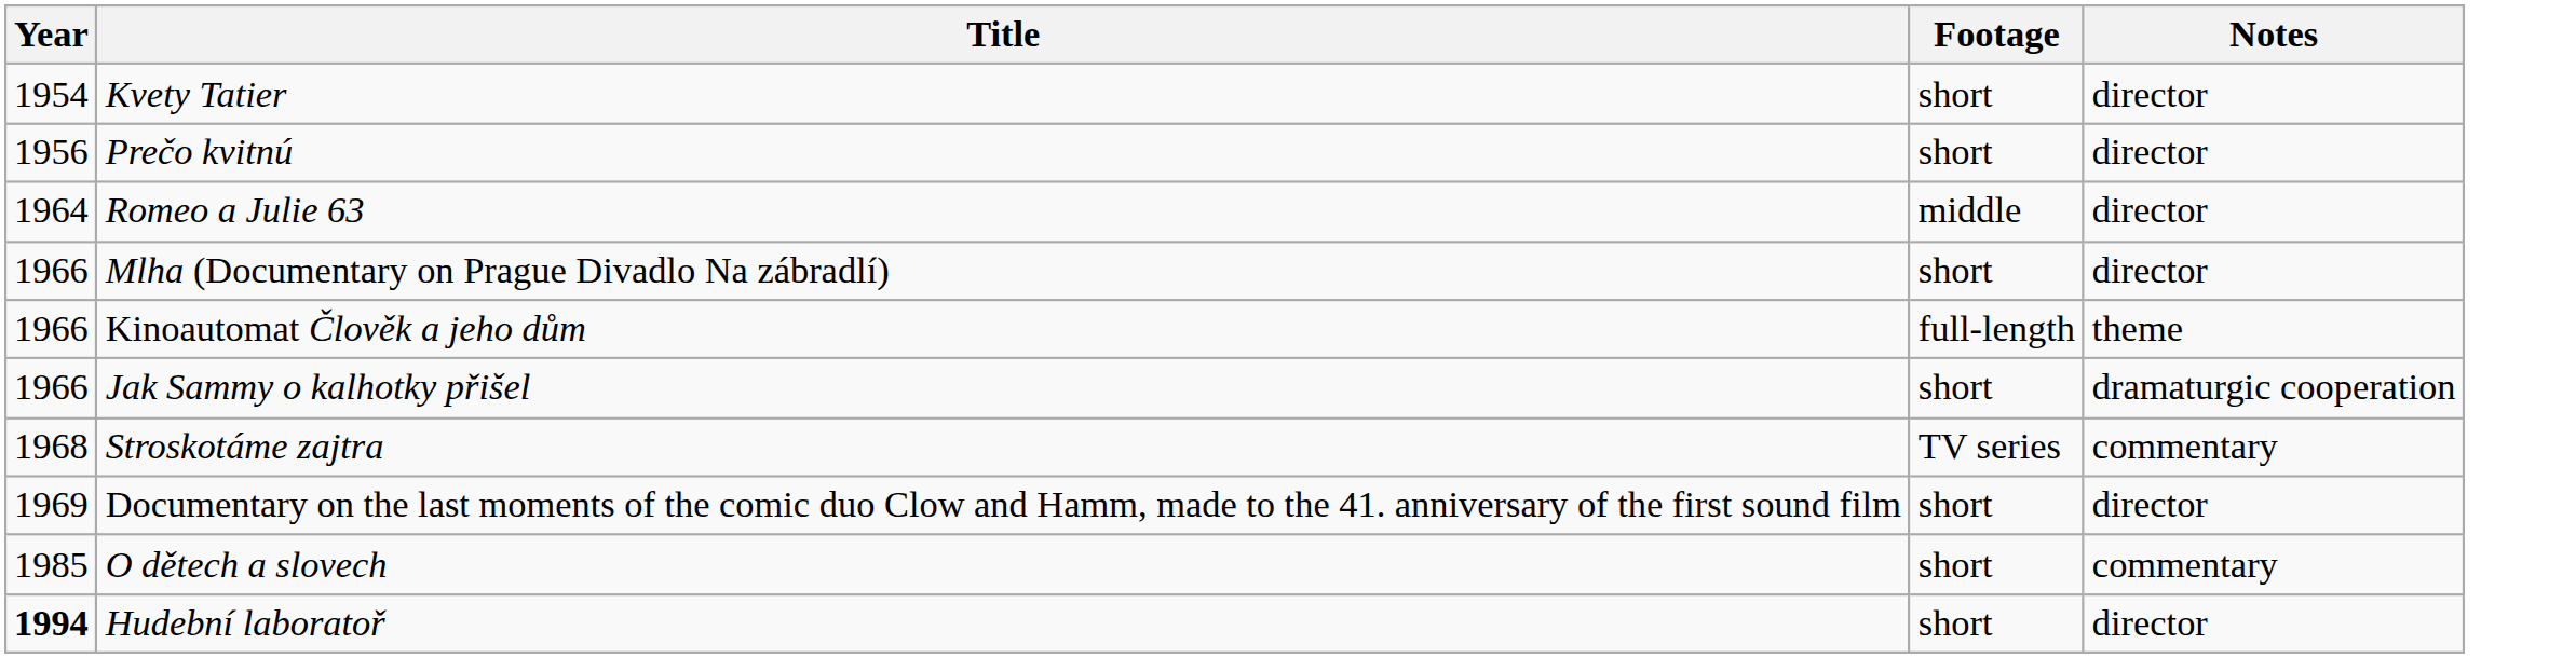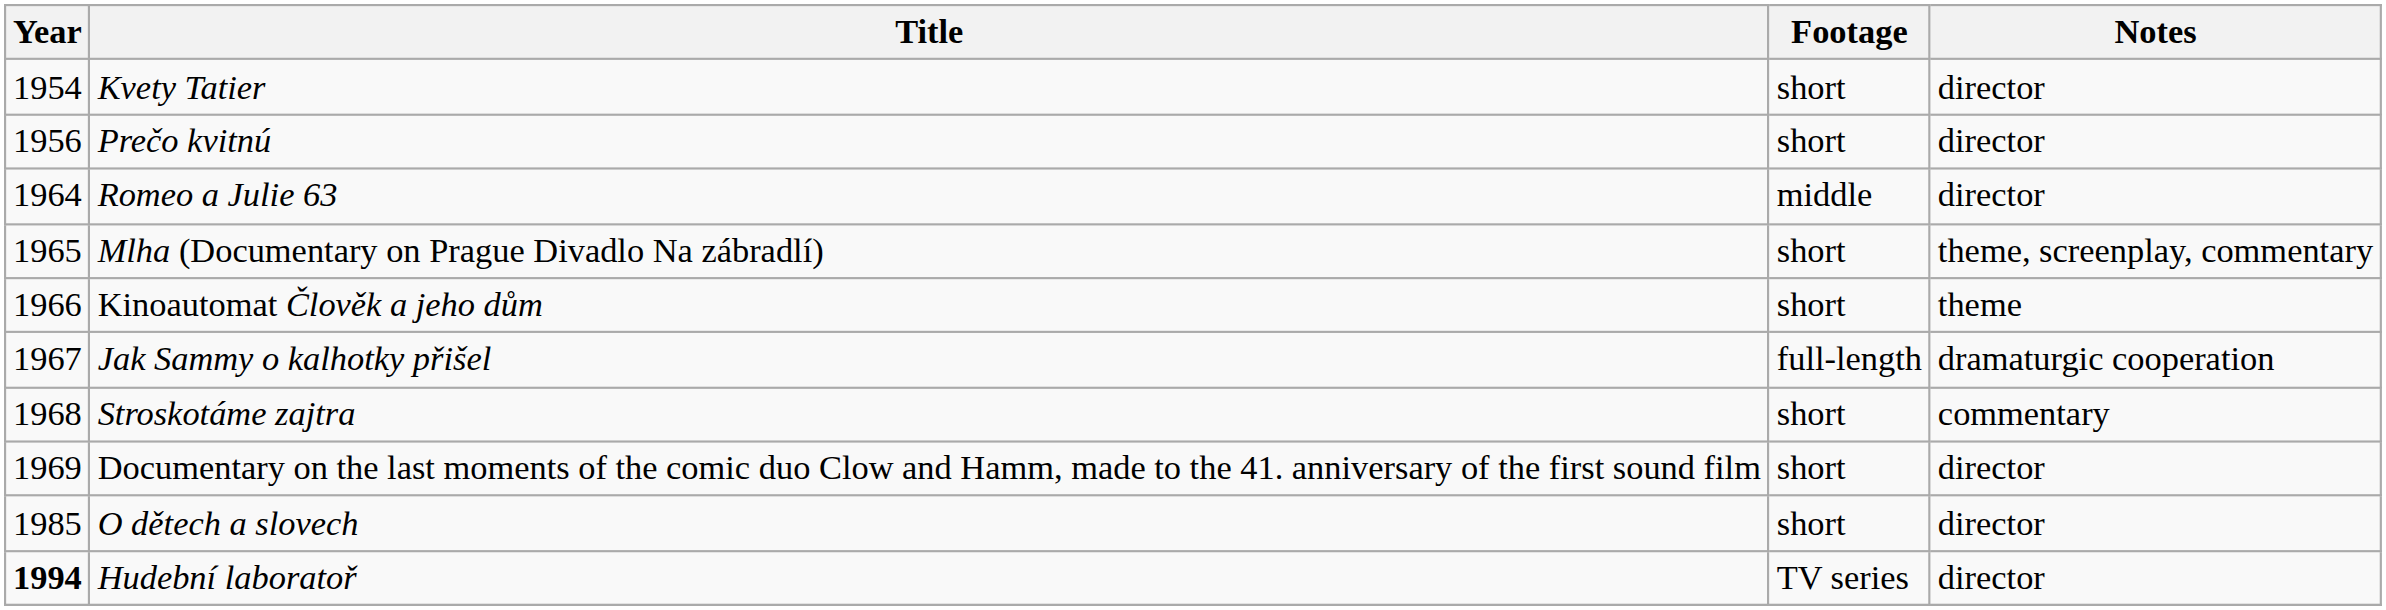 <table class="wikitable">
 <tr>
 <th>Year</th>
 <th>Title</th>
 <th>Footage</th>
 <th>Notes</th>
 </tr>
 <tr>
 <td>1954</td>
 <td><em>Kvety Tatier</em></td>
 <td>short</td>
 <td>director</td>
 </tr>
 <tr>
 <td>1956</td>
 <td><em>Prečo kvitnú</em></td>
 <td>short</td>
 <td>director</td>
 </tr>
 <tr>
 <td>1964</td>
 <td><em>Romeo a Julie 63</em></td>
 <td>middle</td>
 <td>director</td>
 </tr>
 <tr>
-<td>1966</td>
+<td>1965</td>
 <td><em>Mlha</em> (Documentary on Prague Divadlo Na zábradlí)</td>
 <td>short</td>
-<td>director</td>
+<td>theme, screenplay, commentary</td>
 </tr>
 <tr>
 <td>1966</td>
 <td>Kinoautomat <em>Člověk a jeho dům</em></td>
-<td>full-length</td>
+<td>short</td>
 <td>theme</td>
 </tr>
 <tr>
-<td>1966</td>
+<td>1967</td>
 <td><em>Jak Sammy o kalhotky přišel</em></td>
-<td>short</td>
+<td>full-length</td>
 <td>dramaturgic cooperation</td>
 </tr>
 <tr>
 <td>1968</td>
 <td><em>Stroskotáme zajtra</em></td>
-<td>TV series</td>
+<td>short</td>
 <td>commentary</td>
 </tr>
 <tr>
 <td>1969</td>
 <td>Documentary on the last moments of the comic duo Clow and Hamm, made to the 41. anniversary of the first sound film</td>
 <td>short</td>
 <td>director</td>
 </tr>
 <tr>
 <td>1985</td>
 <td><em>O dětech a slovech</em></td>
 <td>short</td>
-<td>commentary</td>
+<td>director</td>
 </tr>
 <tr>
 <td><strong>1994</strong></td>
 <td><em>Hudební laboratoř </em></td>
-<td>short</td>
+<td>TV series</td>
 <td>director</td>
 </tr>
 <tr>
 </tr>
 </table>
